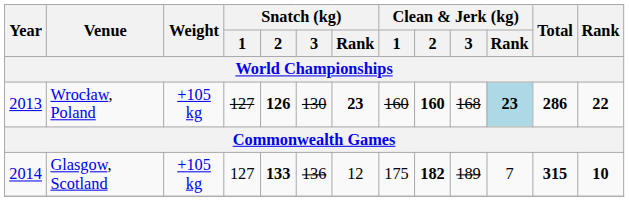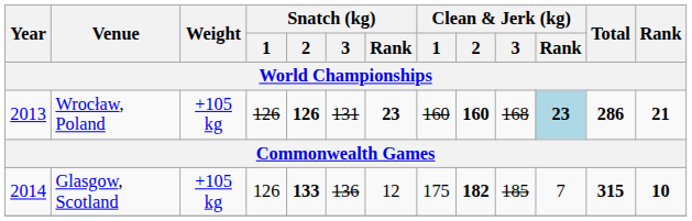 <table class = "wikitable" style="text-align:center;">
 <tr>
 <th rowspan=2 width=40>Year</th>
 <th rowspan=2 width=250>Venue</th>
 <th rowspan=2 width=60>Weight</th>
 <th colspan=4>Snatch (kg)</th>
 <th colspan=4>Clean & Jerk (kg)</th>
 <th rowspan=2 width=40>Total</th>
 <th rowspan=2 width=40>Rank</th>
 </tr>
 <tr>
 <th width=40>1</th>
 <th width=40>2</th>
 <th width=40>3</th>
 <th width=40>Rank</th>
 <th width=40>1</th>
 <th width=40>2</th>
 <th width=40>3</th>
 <th width=40>Rank</th>
 </tr>
 <tr>
 <th colspan=13><a href='#'>World Championships</a></th>
 </tr>
 <tr>
 <td><a href='#'>2013</a></td>
 <td align=left> <a href='#'>Wrocław</a>, <a href='#'>Poland</a></td>
 <td><a href='#'>+105 kg</a></td>
-<td><s>127</s></td>
+<td><s>126</s></td>
 <td><strong>126</strong></td>
-<td><s>130</s></td>
+<td><s>131</s></td>
 <td><strong>23</strong></td>
 <td><s>160</s></td>
 <td><strong>160</strong></td>
 <td><s>168</s></td>
 <td style="background: lightblue;"><strong>23</strong></td>
 <td><strong>286</strong></td>
-<td><strong>22</strong></td>
+<td><strong>21</strong></td>
 </tr>
 <tr>
 <th colspan=13><a href='#'>Commonwealth Games</a></th>
 </tr>
 <tr>
 <td><a href='#'>2014</a></td>
 <td align=left> <a href='#'>Glasgow</a>, <a href='#'>Scotland</a></td>
 <td><a href='#'>+105 kg</a></td>
-<td>127</td>
+<td>126</td>
 <td><strong>133</strong></td>
 <td><s>136</s></td>
 <td>12</td>
 <td>175</td>
 <td><strong>182</strong></td>
-<td><s>189</s></td>
+<td><s>185</s></td>
 <td>7</td>
 <td><strong>315</strong></td>
 <td><strong>10</strong></td>
 </tr>
 <tr>
 </tr>
 </table>
